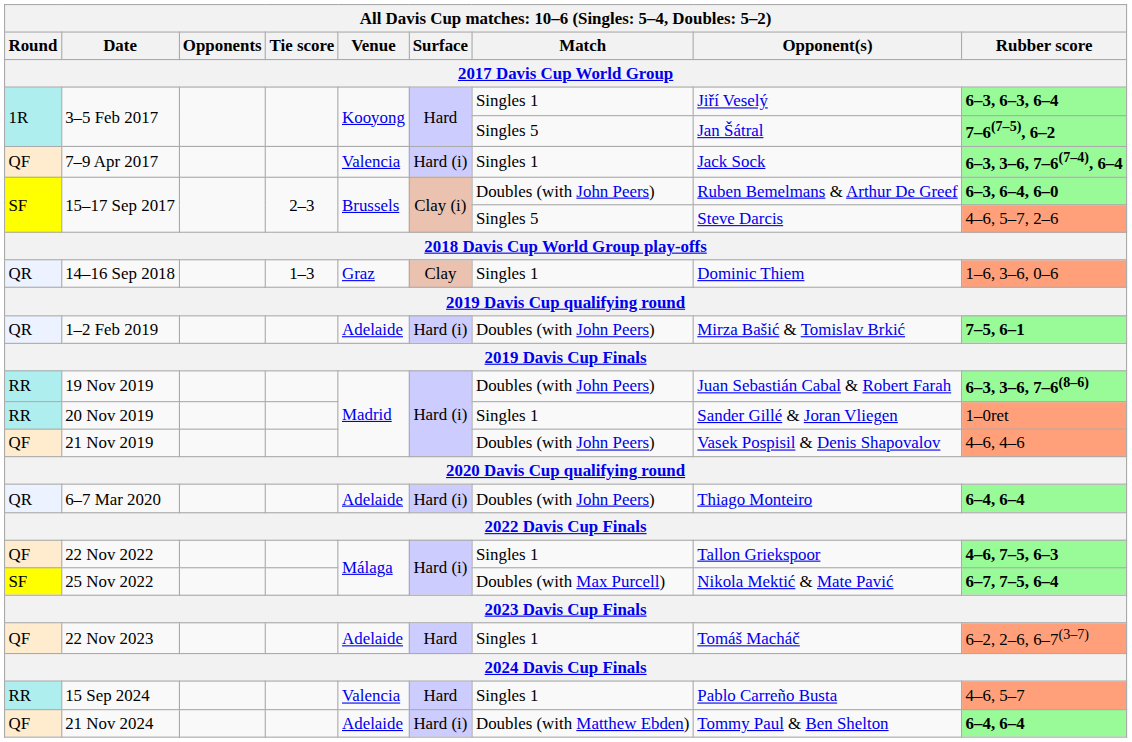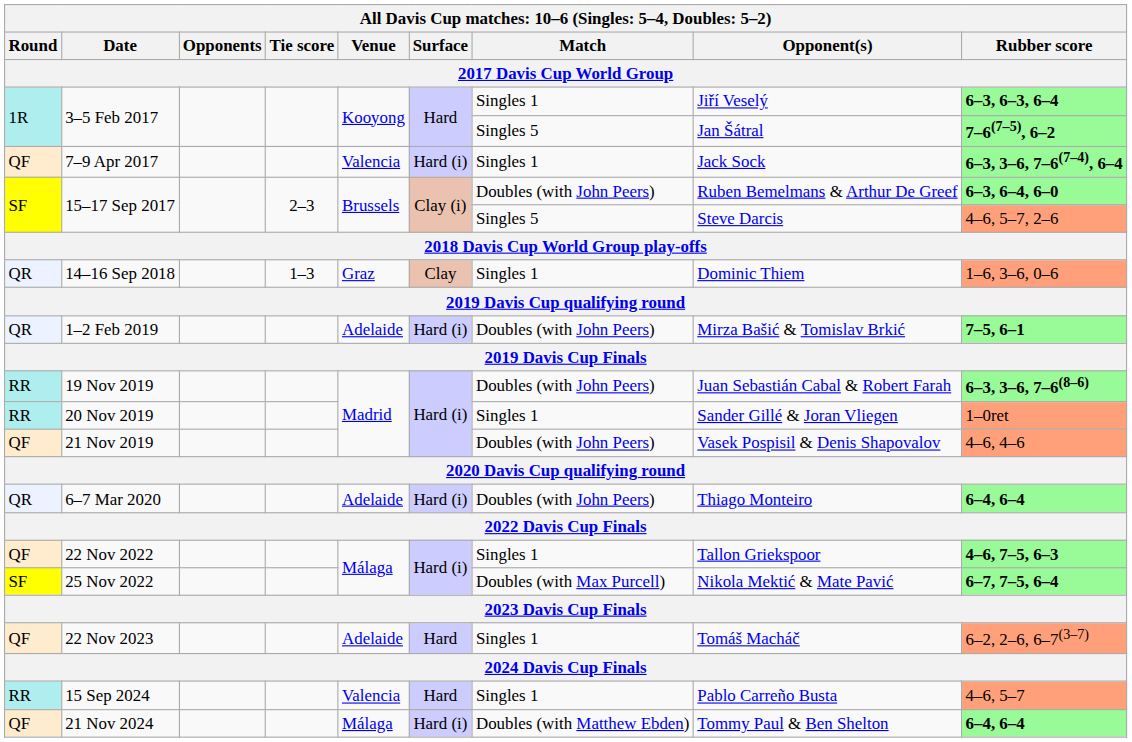 <table class="wikitable" style=font-size:96%>
 <tr>
 <th colspan="9">All Davis Cup matches: 10–6 (Singles: 5–4, Doubles: 5–2)</th>
 </tr>
 <tr>
 <th>Round</th>
 <th>Date</th>
 <th>Opponents</th>
 <th>Tie score</th>
 <th>Venue</th>
 <th>Surface</th>
 <th>Match</th>
 <th>Opponent(s)</th>
 <th>Rubber score</th>
 </tr>
 <tr>
 <th colspan="9"><a href='#'>2017 Davis Cup World Group</a></th>
 </tr>
 <tr>
 <td rowspan="2" bgcolor="afeeee">1R</td>
 <td rowspan="2">3–5 Feb 2017</td>
 <td rowspan="2"></td>
 <td rowspan="2"></td>
 <td rowspan="2"><a href='#'>Kooyong</a></td>
 <td rowspan="2" style="text-align:center; background:#ccf;">Hard</td>
 <td>Singles 1</td>
 <td><a href='#'>Jiří Veselý</a></td>
 <td bgcolor="98fb98"><strong>6–3, 6–3, 6–4</strong></td>
 </tr>
 <tr>
 <td>Singles 5</td>
 <td><a href='#'>Jan Šátral</a></td>
 <td bgcolor="98fb98"><strong>7–6<sup>(7–5)</sup>, 6–2</strong></td>
 </tr>
 <tr>
 <td bgcolor="ffebcd">QF</td>
 <td>7–9 Apr 2017</td>
 <td></td>
 <td></td>
 <td><a href='#'>Valencia</a></td>
 <td style="text-align:center; background:#ccf;">Hard (i)</td>
 <td>Singles 1</td>
 <td><a href='#'>Jack Sock</a></td>
 <td bgcolor=98fb98><strong>6–3, 3–6, 7–6<sup>(7–4)</sup>, 6–4</strong></td>
 </tr>
 <tr>
 <td rowspan=2 bgcolor="yellow">SF</td>
 <td rowspan=2>15–17 Sep 2017</td>
 <td rowspan=2></td>
 <td rowspan=2 style="text-align:center;">2–3</td>
 <td rowspan=2><a href='#'>Brussels</a></td>
 <td rowspan="2" style="text-align:center; background:#ebc2af;">Clay (i)</td>
 <td>Doubles (with <a href='#'>John Peers</a>)</td>
 <td><a href='#'>Ruben Bemelmans</a> & <a href='#'>Arthur De Greef</a></td>
 <td bgcolor=98fb98><strong>6–3, 6–4, 6–0</strong></td>
 </tr>
 <tr>
 <td>Singles 5</td>
 <td><a href='#'>Steve Darcis</a></td>
 <td bgcolor=FFA07A>4–6, 5–7, 2–6</td>
 </tr>
 <tr>
 <th colspan=9><a href='#'>2018 Davis Cup World Group play-offs</a></th>
 </tr>
 <tr>
 <td bgcolor="ecf2ff">QR</td>
 <td>14–16 Sep 2018</td>
 <td></td>
 <td style="text-align:center;">1–3</td>
 <td><a href='#'>Graz</a></td>
 <td style="text-align:center; background:#ebc2af;">Clay</td>
 <td>Singles 1</td>
 <td><a href='#'>Dominic Thiem</a></td>
 <td bgcolor=FFA07A>1–6, 3–6, 0–6</td>
 </tr>
 <tr>
 <th colspan=9><a href='#'>2019 Davis Cup qualifying round</a></th>
 </tr>
 <tr>
 <td bgcolor="ecf2ff">QR</td>
 <td>1–2 Feb 2019</td>
 <td></td>
 <td></td>
 <td><a href='#'>Adelaide</a></td>
 <td style="text-align:center; background:#ccf;">Hard (i)</td>
 <td>Doubles (with <a href='#'>John Peers</a>)</td>
 <td><a href='#'>Mirza Bašić</a> & <a href='#'>Tomislav Brkić</a></td>
 <td bgcolor=98fb98><strong>7–5, 6–1</strong></td>
 </tr>
 <tr>
 <th colspan="9"><a href='#'>2019 Davis Cup Finals</a></th>
 </tr>
 <tr>
 <td bgcolor="afeeee">RR</td>
 <td>19 Nov 2019</td>
 <td></td>
 <td></td>
 <td rowspan="3"><a href='#'>Madrid</a></td>
 <td rowspan="3" style="text-align:center; background:#ccf;">Hard (i)</td>
 <td>Doubles (with <a href='#'>John Peers</a>)</td>
 <td><a href='#'>Juan Sebastián Cabal</a> & <a href='#'>Robert Farah</a></td>
 <td bgcolor=98fb98><strong>6–3, 3–6, 7–6<sup>(8–6)</sup></strong></td>
 </tr>
 <tr>
 <td bgcolor="afeeee">RR</td>
 <td>20 Nov 2019</td>
 <td></td>
 <td></td>
 <td>Singles 1</td>
 <td><a href='#'>Sander Gillé</a> & <a href='#'>Joran Vliegen</a></td>
 <td bgcolor="FFA07A">1–0ret</td>
 </tr>
 <tr>
 <td bgcolor="ffebcd">QF</td>
 <td>21 Nov 2019</td>
 <td></td>
 <td></td>
 <td>Doubles (with <a href='#'>John Peers</a>)</td>
 <td><a href='#'>Vasek Pospisil</a> & <a href='#'>Denis Shapovalov</a></td>
 <td bgcolor="FFA07A">4–6, 4–6</td>
 </tr>
 <tr>
 <th colspan="9"><a href='#'>2020 Davis Cup qualifying round</a></th>
 </tr>
 <tr>
 <td bgcolor="ecf2ff">QR</td>
 <td>6–7 Mar 2020</td>
 <td></td>
 <td></td>
 <td><a href='#'>Adelaide</a></td>
 <td style="text-align:center; background:#ccf;">Hard (i)</td>
 <td>Doubles (with <a href='#'>John Peers</a>)</td>
 <td><a href='#'>Thiago Monteiro</a></td>
 <td bgcolor="98fb98"><strong>6–4, 6–4</strong></td>
 </tr>
 <tr>
 <th colspan="9"><a href='#'>2022 Davis Cup Finals</a></th>
 </tr>
 <tr>
 <td bgcolor="ffebcd">QF</td>
 <td>22 Nov 2022</td>
 <td></td>
 <td></td>
 <td rowspan="2"><a href='#'>Málaga</a></td>
 <td rowspan="2" style="text-align:center; background:#ccf;">Hard (i)</td>
 <td>Singles 1</td>
 <td><a href='#'>Tallon Griekspoor</a></td>
 <td bgcolor="98fb98"><strong>4–6, 7–5, 6–3</strong></td>
 </tr>
 <tr>
 <td bgcolor="yellow">SF</td>
 <td>25 Nov 2022</td>
 <td></td>
 <td></td>
 <td>Doubles (with <a href='#'>Max Purcell</a>)</td>
 <td><a href='#'>Nikola Mektić</a> & <a href='#'>Mate Pavić</a></td>
 <td bgcolor="98fb98"><strong>6–7, 7–5, 6–4</strong></td>
 </tr>
 <tr>
 <th colspan="9"><a href='#'>2023 Davis Cup Finals</a></th>
 </tr>
 <tr>
 <td bgcolor="ffebcd">QF</td>
 <td>22 Nov 2023</td>
 <td></td>
 <td></td>
 <td><a href='#'>Adelaide</a></td>
 <td style="text-align:center; background:#ccf;">Hard</td>
 <td>Singles 1</td>
 <td><a href='#'>Tomáš Macháč</a></td>
 <td bgcolor="FFA07A">6–2, 2–6, 6–7<sup>(3–7)</sup></td>
 </tr>
 <tr>
 <th colspan="9"><a href='#'>2024 Davis Cup Finals</a></th>
 </tr>
 <tr>
 <td bgcolor="afeeee">RR</td>
 <td>15 Sep 2024</td>
 <td></td>
 <td></td>
 <td><a href='#'>Valencia</a></td>
 <td style="text-align:center; background:#ccf;">Hard</td>
 <td>Singles 1</td>
 <td><a href='#'>Pablo Carreño Busta</a></td>
 <td bgcolor="FFA07A">4–6, 5–7</td>
 </tr>
 <tr>
 <td bgcolor="ffebcd">QF</td>
 <td>21 Nov 2024</td>
 <td></td>
 <td></td>
-<td><a href='#'>Adelaide</a></td>
+<td><a href='#'>Málaga</a></td>
 <td style="text-align:center; background:#ccf;">Hard (i)</td>
 <td>Doubles (with <a href='#'>Matthew Ebden</a>)</td>
 <td><a href='#'>Tommy Paul</a> & <a href='#'>Ben Shelton</a></td>
 <td bgcolor="98fb98"><strong>6–4, 6–4</strong></td>
 </tr>
 </table>
